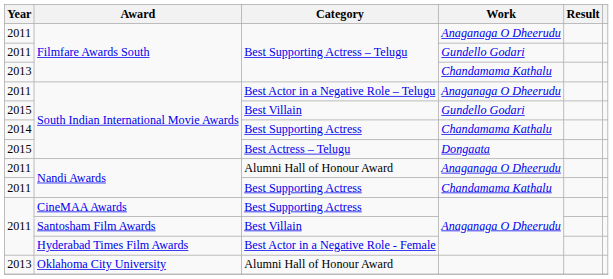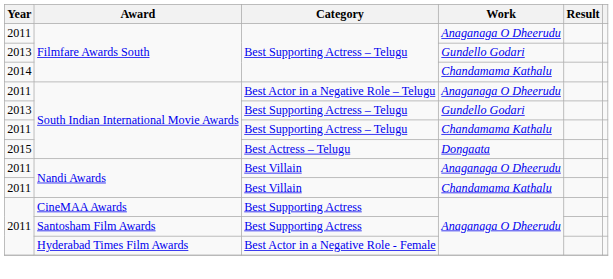 <table class="wikitable">
 <tr>
 <th>Year</th>
 <th>Award</th>
 <th>Category</th>
 <th>Work</th>
 <th>Result</th>
 <th></th>
 </tr>
 <tr>
 <td>2011</td>
 <td rowspan="3"><a href='#'>Filmfare Awards South</a></td>
 <td rowspan="3"><a href='#'>Best Supporting Actress – Telugu</a></td>
 <td><em><a href='#'>Anaganaga O Dheerudu</a></em></td>
 <td></td>
 <td></td>
 </tr>
 <tr>
-<td>2011</td>
+<td>2013</td>
 <td><em><a href='#'>Gundello Godari</a></em></td>
 <td></td>
 <td></td>
 </tr>
 <tr>
-<td>2013</td>
+<td>2014</td>
 <td><em><a href='#'>Chandamama Kathalu</a></em></td>
 <td></td>
 <td></td>
 </tr>
 <tr>
 <td>2011</td>
 <td rowspan="4"><a href='#'>South Indian International Movie Awards</a></td>
 <td><a href='#'>Best Actor in a Negative Role – Telugu</a></td>
 <td><em><a href='#'>Anaganaga O Dheerudu</a></em></td>
 <td></td>
 <td></td>
 </tr>
 <tr>
-<td>2015</td>
-<td><a href='#'>Best Villain</a></td>
+<td>2013</td>
+<td><a href='#'>Best Supporting Actress – Telugu</a></td>
 <td><em><a href='#'>Gundello Godari</a></em></td>
 <td></td>
 <td></td>
 </tr>
 <tr>
-<td>2014</td>
-<td><a href='#'>Best Supporting Actress</a></td>
+<td>2011</td>
+<td><a href='#'>Best Supporting Actress – Telugu</a></td>
 <td><em><a href='#'>Chandamama Kathalu</a></em></td>
 <td></td>
 <td></td>
 </tr>
 <tr>
 <td>2015</td>
 <td><a href='#'>Best Actress – Telugu</a></td>
 <td><a href='#'><em>Dongaata</em></a></td>
 <td></td>
 <td></td>
 </tr>
 <tr>
 <td>2011</td>
 <td rowspan="2"><a href='#'>Nandi Awards</a></td>
-<td>Alumni Hall of Honour Award</td>
+<td><a href='#'>Best Villain</a></td>
 <td><em><a href='#'>Anaganaga O Dheerudu</a></em></td>
 <td></td>
 <td></td>
 </tr>
 <tr>
 <td>2011</td>
-<td><a href='#'>Best Supporting Actress</a></td>
+<td><a href='#'>Best Villain</a></td>
 <td><em><a href='#'>Chandamama Kathalu</a></em></td>
 <td></td>
 <td></td>
 </tr>
 <tr>
 <td rowspan="3">2011</td>
 <td><a href='#'>CineMAA Awards</a></td>
 <td><a href='#'>Best Supporting Actress</a></td>
 <td rowspan="3"><em><a href='#'>Anaganaga O Dheerudu</a></em></td>
 <td></td>
 <td></td>
 </tr>
 <tr>
 <td><a href='#'>Santosham Film Awards</a></td>
-<td><a href='#'>Best Villain</a></td>
+<td><a href='#'>Best Supporting Actress</a></td>
 <td></td>
 <td></td>
 </tr>
 <tr>
 <td><a href='#'>Hyderabad Times Film Awards</a></td>
 <td><a href='#'>Best Actor in a Negative Role - Female</a></td>
 <td></td>
 <td></td>
 </tr>
 <tr>
-<td>2013</td>
-<td><a href='#'>Oklahoma City University</a></td>
-<td>Alumni Hall of Honour Award</td>
-<td></td>
-<td></td>
-<td></td>
-</tr>
-<tr>
 </tr>
 </table>
